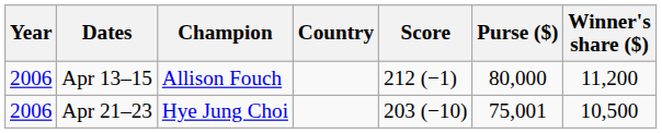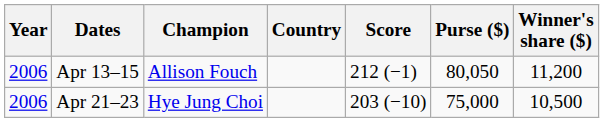 <table class="wikitable">
 <tr>
 <th>Year</th>
 <th>Dates</th>
 <th>Champion</th>
 <th>Country</th>
 <th>Score</th>
 <th>Purse ($)</th>
 <th>Winner's<br>share ($)</th>
 </tr>
 <tr>
 <td><a href='#'>2006</a></td>
 <td>Apr 13–15</td>
 <td><a href='#'>Allison Fouch</a></td>
 <td></td>
 <td>212 (−1)</td>
-<td align=center>80,000</td>
+<td align=center>80,050</td>
 <td align=center>11,200</td>
 </tr>
 <tr>
 <td><a href='#'>2006</a></td>
 <td>Apr 21–23</td>
 <td><a href='#'>Hye Jung Choi</a></td>
 <td></td>
 <td>203 (−10)</td>
-<td align=center>75,001</td>
+<td align=center>75,000</td>
 <td align=center>10,500</td>
 </tr>
 </table>
